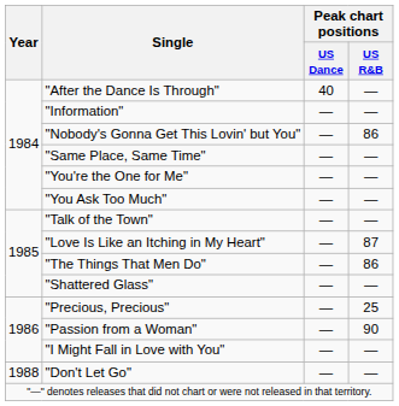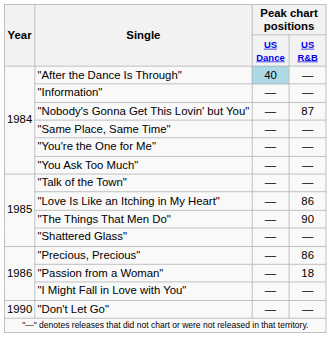 <table class="wikitable">
 <tr>
 <th scope="col" rowspan="2">Year</th>
 <th scope="col" rowspan="2">Single</th>
 <th scope="col" colspan="4">Peak chart positions</th>
 </tr>
 <tr>
 <th style="width:45px;"><small><a href='#'>US Dance</a></small><br></th>
 <th style="width:45px;"><small><a href='#'>US R&B</a></small><br></th>
 </tr>
 <tr>
 <td rowspan="6">1984</td>
 <td>"After the Dance Is Through"</td>
-<td align=center>40</td>
+<td align=center style="background: lightblue;">40</td>
 <td align=center>―</td>
 </tr>
 <tr>
 <td>"Information"</td>
 <td align=center>—</td>
 <td align=center>—</td>
 </tr>
 <tr>
 <td>"Nobody's Gonna Get This Lovin' but You"</td>
 <td align=center>—</td>
-<td align=center>86</td>
+<td align=center>87</td>
 </tr>
 <tr>
 <td>"Same Place, Same Time"</td>
 <td align=center>—</td>
 <td align=center>—</td>
 </tr>
 <tr>
 <td>"You're the One for Me"</td>
 <td align=center>—</td>
 <td align=center>—</td>
 </tr>
 <tr>
 <td>"You Ask Too Much"</td>
 <td align=center>—</td>
 <td align=center>—</td>
 </tr>
 <tr>
 <td rowspan="4">1985</td>
 <td>"Talk of the Town"</td>
 <td align=center>—</td>
 <td align=center>—</td>
 </tr>
 <tr>
 <td>"Love Is Like an Itching in My Heart"</td>
 <td align=center>—</td>
-<td align=center>87</td>
+<td align=center>86</td>
 </tr>
 <tr>
 <td>"The Things That Men Do"</td>
 <td align=center>—</td>
-<td align=center>86</td>
+<td align=center>90</td>
 </tr>
 <tr>
 <td>"Shattered Glass"</td>
 <td align=center>—</td>
 <td align=center>—</td>
 </tr>
 <tr>
 <td rowspan="3">1986</td>
 <td>"Precious, Precious"</td>
 <td align=center>—</td>
-<td align=center>25</td>
+<td align=center>86</td>
 </tr>
 <tr>
 <td>"Passion from a Woman"</td>
 <td align=center>—</td>
-<td align=center>90</td>
+<td align=center>18</td>
 </tr>
 <tr>
 <td>"I Might Fall in Love with You"</td>
 <td align=center>—</td>
 <td align=center>—</td>
 </tr>
 <tr>
-<td rowspan="1">1988</td>
+<td rowspan="1">1990</td>
 <td>"Don't Let Go"</td>
 <td align=center>—</td>
 <td align=center>—</td>
 </tr>
 <tr>
 <td colspan="6" style="text-align:center; font-size:9pt;">"—" denotes releases that did not chart or were not released in that territory.</td>
 </tr>
 </table>
